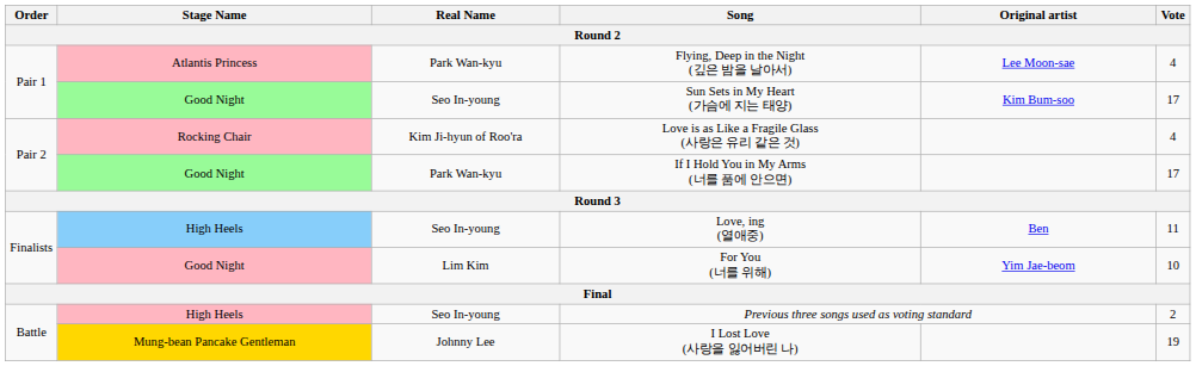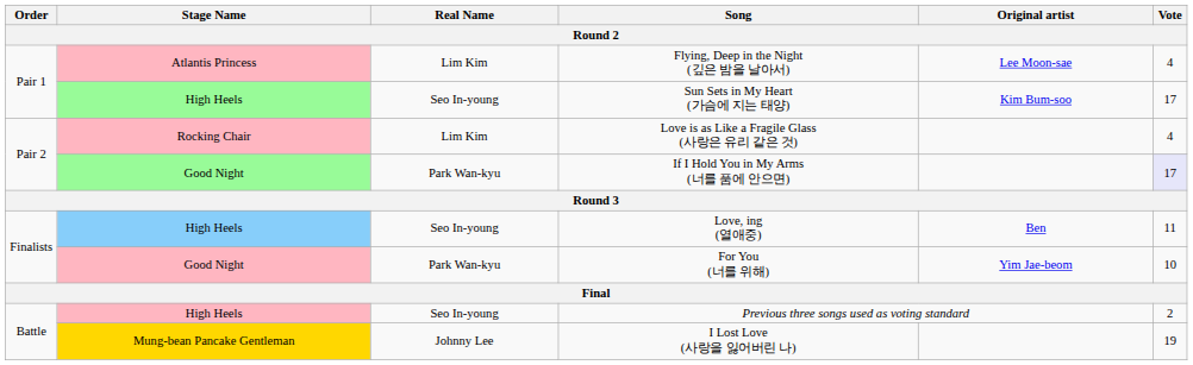 <table class="wikitable" style="text-align:center; width:95%;">
 <tr>
 <th style="width:1%;">Order</th>
 <th style="width:20%;">Stage Name</th>
 <th style="width:12%;">Real Name</th>
 <th style="width:23%;">Song</th>
 <th style="width:15%;">Original artist</th>
 <th style="width:1%;">Vote</th>
 </tr>
 <tr>
 <th colspan=6>Round 2</th>
 </tr>
 <tr>
 <td rowspan=2>Pair 1</td>
 <td bgcolor="lightpink">Atlantis Princess</td>
-<td>Park Wan-kyu</td>
+<td>Lim Kim</td>
 <td>Flying, Deep in the Night<br>(깊은 밤을 날아서)</td>
 <td><a href='#'>Lee Moon-sae</a></td>
 <td>4</td>
 </tr>
 <tr>
-<td bgcolor="palegreen">Good Night</td>
+<td bgcolor="palegreen">High Heels</td>
 <td>Seo In-young</td>
 <td>Sun Sets in My Heart<br>(가슴에 지는 태양)</td>
 <td><a href='#'>Kim Bum-soo</a></td>
 <td>17</td>
 </tr>
 <tr>
 <td rowspan=2>Pair 2</td>
 <td bgcolor="lightpink">Rocking Chair</td>
-<td>Kim Ji-hyun of Roo'ra</td>
+<td>Lim Kim</td>
 <td>Love is as Like a Fragile Glass<br>(사랑은 유리 같은 것)</td>
 <td></td>
 <td>4</td>
 </tr>
 <tr>
 <td bgcolor="palegreen">Good Night</td>
 <td>Park Wan-kyu</td>
 <td>If I Hold You in My Arms<br>(너를 품에 안으면)</td>
 <td></td>
-<td>17</td>
+<td style="background: lavender;">17</td>
 </tr>
 <tr>
 <th colspan=6>Round 3</th>
 </tr>
 <tr>
 <td rowspan=2>Finalists</td>
 <td bgcolor="lightskyblue">High Heels</td>
 <td>Seo In-young</td>
 <td>Love, ing<br>(열애중)</td>
 <td><a href='#'>Ben</a></td>
 <td>11</td>
 </tr>
 <tr>
 <td bgcolor="lightpink">Good Night</td>
-<td>Lim Kim</td>
+<td>Park Wan-kyu</td>
 <td>For You<br>(너를 위해)</td>
 <td><a href='#'>Yim Jae-beom</a></td>
 <td>10</td>
 </tr>
 <tr>
 <th colspan=6>Final</th>
 </tr>
 <tr>
 <td rowspan=2>Battle</td>
 <td bgcolor="lightpink">High Heels</td>
 <td>Seo In-young</td>
 <td colspan=2><em>Previous three songs used as voting standard</em></td>
 <td>2</td>
 </tr>
 <tr>
 <td bgcolor="gold">Mung-bean Pancake Gentleman</td>
 <td>Johnny Lee</td>
 <td>I Lost Love<br>(사랑을 잃어버린 나)</td>
 <td></td>
 <td>19</td>
 </tr>
 </table>
